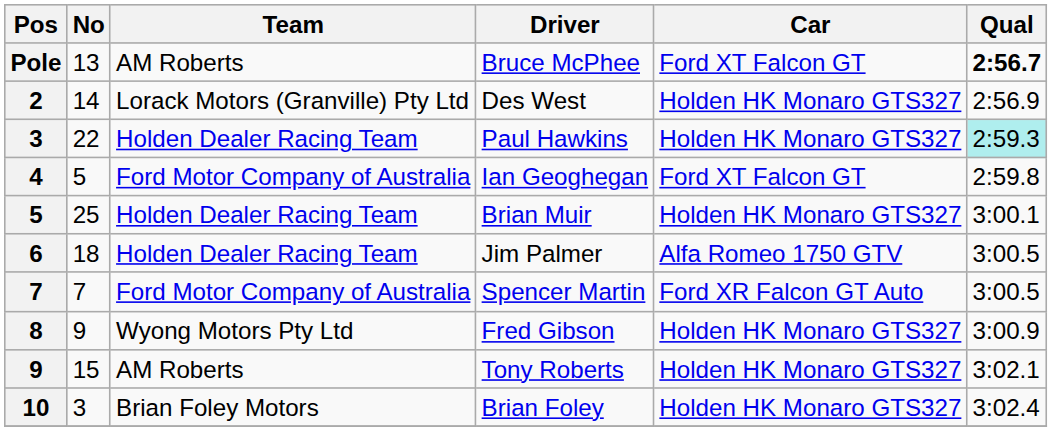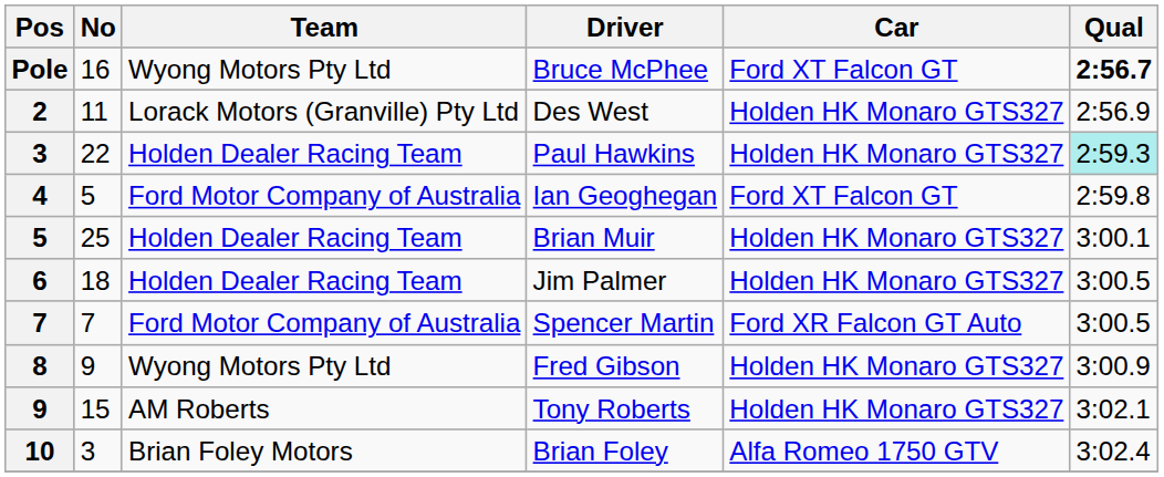 <table class="wikitable sortable" style="font-size: 95%;">
 <tr>
 <th>Pos</th>
 <th>No</th>
 <th>Team</th>
 <th>Driver</th>
 <th>Car</th>
 <th>Qual</th>
 </tr>
 <tr>
 <th>Pole</th>
-<td>13</td>
-<td>AM Roberts</td>
+<td>16</td>
+<td>Wyong Motors Pty Ltd</td>
 <td> <a href='#'>Bruce McPhee</a></td>
 <td><a href='#'>Ford XT Falcon GT</a></td>
 <td><strong>2:56.7</strong></td>
 </tr>
 <tr>
 <th>2</th>
-<td>14</td>
+<td>11</td>
 <td>Lorack Motors (Granville) Pty Ltd</td>
 <td> Des West</td>
 <td><a href='#'>Holden HK Monaro GTS327</a></td>
 <td>2:56.9</td>
 </tr>
 <tr>
 <th>3</th>
 <td>22</td>
 <td><a href='#'>Holden Dealer Racing Team</a></td>
 <td> <a href='#'>Paul Hawkins</a></td>
 <td><a href='#'>Holden HK Monaro GTS327</a></td>
 <td style="background: paleturquoise;">2:59.3</td>
 </tr>
 <tr>
 <th>4</th>
 <td>5</td>
 <td><a href='#'>Ford Motor Company of Australia</a></td>
 <td> <a href='#'>Ian Geoghegan</a></td>
 <td><a href='#'>Ford XT Falcon GT</a></td>
 <td>2:59.8</td>
 </tr>
 <tr>
 <th>5</th>
 <td>25</td>
 <td><a href='#'>Holden Dealer Racing Team</a></td>
 <td> <a href='#'>Brian Muir</a></td>
 <td><a href='#'>Holden HK Monaro GTS327</a></td>
 <td>3:00.1</td>
 </tr>
 <tr>
 <th>6</th>
 <td>18</td>
 <td><a href='#'>Holden Dealer Racing Team</a></td>
 <td> Jim Palmer</td>
-<td><a href='#'>Alfa Romeo 1750 GTV</a></td>
+<td><a href='#'>Holden HK Monaro GTS327</a></td>
 <td>3:00.5</td>
 </tr>
 <tr>
 <th>7</th>
 <td>7</td>
 <td><a href='#'>Ford Motor Company of Australia</a></td>
 <td> <a href='#'>Spencer Martin</a></td>
 <td><a href='#'>Ford XR Falcon GT Auto</a></td>
 <td>3:00.5</td>
 </tr>
 <tr>
 <th>8</th>
 <td>9</td>
 <td>Wyong Motors Pty Ltd</td>
 <td> <a href='#'>Fred Gibson</a></td>
 <td><a href='#'>Holden HK Monaro GTS327</a></td>
 <td>3:00.9</td>
 </tr>
 <tr>
 <th>9</th>
 <td>15</td>
 <td>AM Roberts</td>
 <td> <a href='#'>Tony Roberts</a></td>
 <td><a href='#'>Holden HK Monaro GTS327</a></td>
 <td>3:02.1</td>
 </tr>
 <tr>
 <th>10</th>
 <td>3</td>
 <td>Brian Foley Motors</td>
 <td> <a href='#'>Brian Foley</a></td>
-<td><a href='#'>Holden HK Monaro GTS327</a></td>
+<td><a href='#'>Alfa Romeo 1750 GTV</a></td>
 <td>3:02.4</td>
 </tr>
 <tr>
 </tr>
 </table>
